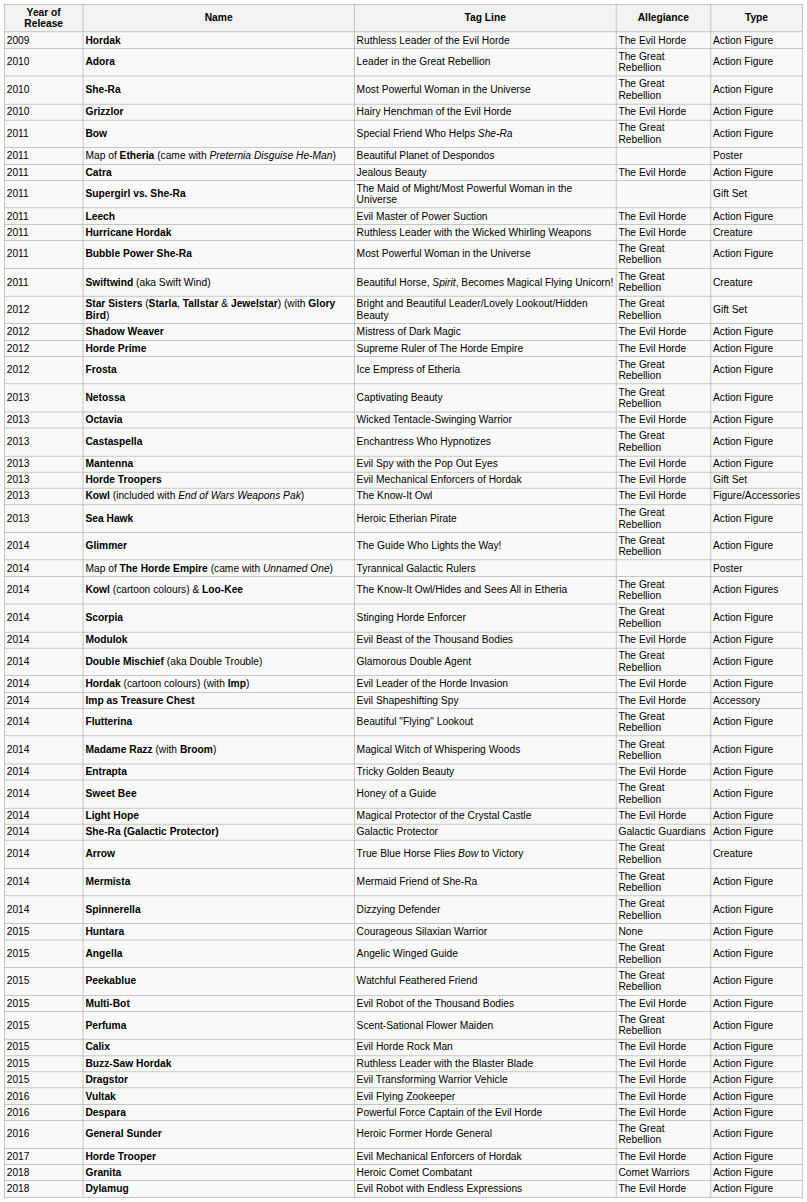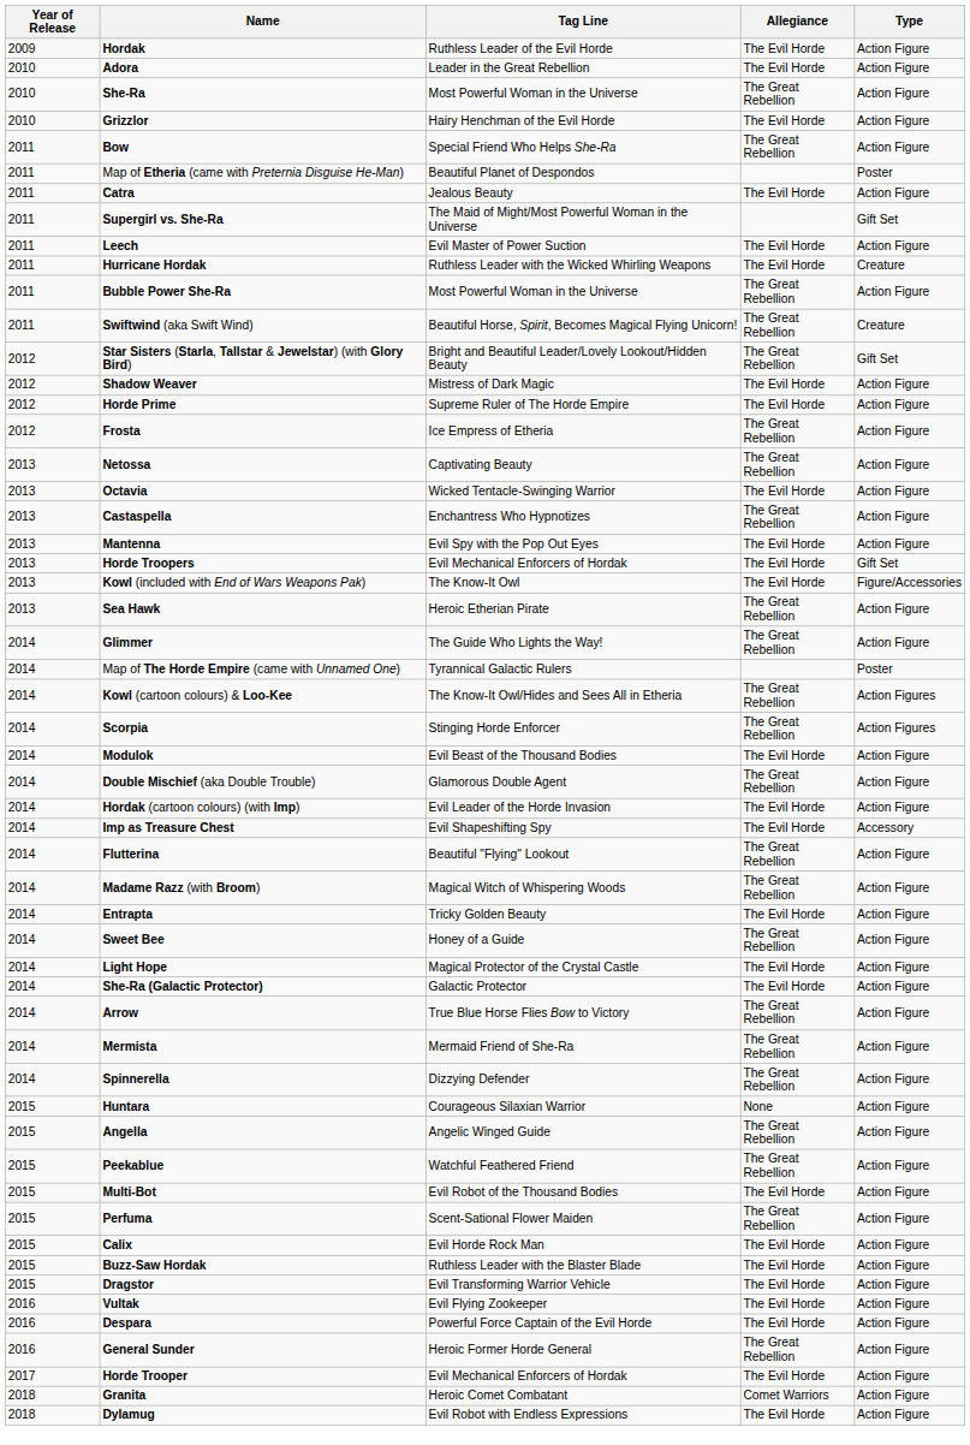 <table class="wikitable">
 <tr>
 <th>Year of Release</th>
 <th>Name</th>
 <th>Tag Line</th>
 <th>Allegiance</th>
 <th>Type</th>
 </tr>
 <tr>
 <td>2009</td>
 <td><strong>Hordak</strong></td>
 <td>Ruthless Leader of the Evil Horde</td>
 <td>The Evil Horde</td>
 <td>Action Figure</td>
 </tr>
 <tr>
 <td>2010</td>
 <td><strong>Adora</strong></td>
 <td>Leader in the Great Rebellion</td>
-<td>The Great Rebellion</td>
+<td>The Evil Horde</td>
 <td>Action Figure</td>
 </tr>
 <tr>
 <td>2010</td>
 <td><strong>She-Ra</strong></td>
 <td>Most Powerful Woman in the Universe</td>
 <td>The Great Rebellion</td>
 <td>Action Figure</td>
 </tr>
 <tr>
 <td>2010</td>
 <td><strong>Grizzlor</strong></td>
 <td>Hairy Henchman of the Evil Horde</td>
 <td>The Evil Horde</td>
 <td>Action Figure</td>
 </tr>
 <tr>
 <td>2011</td>
 <td><strong>Bow</strong></td>
 <td>Special Friend Who Helps <em>She-Ra</em></td>
 <td>The Great Rebellion</td>
 <td>Action Figure</td>
 </tr>
 <tr>
 <td>2011</td>
 <td>Map of <strong>Etheria</strong> (came with <em>Preternia Disguise He-Man</em>)</td>
 <td>Beautiful Planet of Despondos</td>
 <td></td>
 <td>Poster</td>
 </tr>
 <tr>
 <td>2011</td>
 <td><strong>Catra</strong></td>
 <td>Jealous Beauty</td>
 <td>The Evil Horde</td>
 <td>Action Figure</td>
 </tr>
 <tr>
 <td>2011</td>
 <td><strong>Supergirl vs. She-Ra</strong></td>
 <td>The Maid of Might/Most Powerful Woman in the Universe</td>
 <td></td>
 <td>Gift Set</td>
 </tr>
 <tr>
 <td>2011</td>
 <td><strong>Leech</strong></td>
 <td>Evil Master of Power Suction</td>
 <td>The Evil Horde</td>
 <td>Action Figure</td>
 </tr>
 <tr>
 <td>2011</td>
 <td><strong>Hurricane Hordak</strong></td>
 <td>Ruthless Leader with the Wicked Whirling Weapons</td>
 <td>The Evil Horde</td>
 <td>Creature</td>
 </tr>
 <tr>
 <td>2011</td>
 <td><strong>Bubble Power She-Ra</strong></td>
 <td>Most Powerful Woman in the Universe</td>
 <td>The Great Rebellion</td>
 <td>Action Figure</td>
 </tr>
 <tr>
 <td>2011</td>
 <td><strong>Swiftwind</strong> (aka Swift Wind)</td>
 <td>Beautiful Horse, <em>Spirit</em>, Becomes Magical Flying Unicorn!</td>
 <td>The Great Rebellion</td>
 <td>Creature</td>
 </tr>
 <tr>
 <td>2012</td>
 <td><strong>Star Sisters</strong> (<strong>Starla</strong>, <strong>Tallstar</strong> & <strong>Jewelstar</strong>) (with <strong>Glory Bird</strong>)</td>
 <td>Bright and Beautiful Leader/Lovely Lookout/Hidden Beauty</td>
 <td>The Great Rebellion</td>
 <td>Gift Set</td>
 </tr>
 <tr>
 <td>2012</td>
 <td><strong>Shadow Weaver</strong></td>
 <td>Mistress of Dark Magic</td>
 <td>The Evil Horde</td>
 <td>Action Figure</td>
 </tr>
 <tr>
 <td>2012</td>
 <td><strong>Horde Prime</strong></td>
 <td>Supreme Ruler of The Horde Empire</td>
 <td>The Evil Horde</td>
 <td>Action Figure</td>
 </tr>
 <tr>
 <td>2012</td>
 <td><strong>Frosta</strong></td>
 <td>Ice Empress of Etheria</td>
 <td>The Great Rebellion</td>
 <td>Action Figure</td>
 </tr>
 <tr>
 <td>2013</td>
 <td><strong>Netossa</strong></td>
 <td>Captivating Beauty</td>
 <td>The Great Rebellion</td>
 <td>Action Figure</td>
 </tr>
 <tr>
 <td>2013</td>
 <td><strong>Octavia</strong></td>
 <td>Wicked Tentacle-Swinging Warrior</td>
 <td>The Evil Horde</td>
 <td>Action Figure</td>
 </tr>
 <tr>
 <td>2013</td>
 <td><strong>Castaspella</strong></td>
 <td>Enchantress Who Hypnotizes</td>
 <td>The Great Rebellion</td>
 <td>Action Figure</td>
 </tr>
 <tr>
 <td>2013</td>
 <td><strong>Mantenna</strong></td>
 <td>Evil Spy with the Pop Out Eyes</td>
 <td>The Evil Horde</td>
 <td>Action Figure</td>
 </tr>
 <tr>
 <td>2013</td>
 <td><strong>Horde Troopers</strong></td>
 <td>Evil Mechanical Enforcers of Hordak</td>
 <td>The Evil Horde</td>
 <td>Gift Set</td>
 </tr>
 <tr>
 <td>2013</td>
 <td><strong>Kowl</strong> (included with <em>End of Wars Weapons Pak</em>)</td>
 <td>The Know-It Owl</td>
 <td>The Evil Horde</td>
 <td>Figure/Accessories</td>
 </tr>
 <tr>
 <td>2013</td>
 <td><strong>Sea Hawk</strong></td>
 <td>Heroic Etherian Pirate</td>
 <td>The Great Rebellion</td>
 <td>Action Figure</td>
 </tr>
 <tr>
 <td>2014</td>
 <td><strong>Glimmer</strong></td>
 <td>The Guide Who Lights the Way!</td>
 <td>The Great Rebellion</td>
 <td>Action Figure</td>
 </tr>
 <tr>
 <td>2014</td>
 <td>Map of <strong>The Horde Empire</strong> (came with <em>Unnamed One</em>)</td>
 <td>Tyrannical Galactic Rulers</td>
 <td></td>
 <td>Poster</td>
 </tr>
 <tr>
 <td>2014</td>
 <td><strong>Kowl</strong> (cartoon colours) & <strong>Loo-Kee</strong></td>
 <td>The Know-It Owl/Hides and Sees All in Etheria</td>
 <td>The Great Rebellion</td>
 <td>Action Figures</td>
 </tr>
 <tr>
 <td>2014</td>
 <td><strong>Scorpia</strong></td>
 <td>Stinging Horde Enforcer</td>
 <td>The Great Rebellion</td>
-<td>Action Figure</td>
+<td>Action Figures</td>
 </tr>
 <tr>
 <td>2014</td>
 <td><strong>Modulok</strong></td>
 <td>Evil Beast of the Thousand Bodies</td>
 <td>The Evil Horde</td>
 <td>Action Figure</td>
 </tr>
 <tr>
 <td>2014</td>
 <td><strong>Double Mischief</strong> (aka Double Trouble)</td>
 <td>Glamorous Double Agent</td>
 <td>The Great Rebellion</td>
 <td>Action Figure</td>
 </tr>
 <tr>
 <td>2014</td>
 <td><strong>Hordak</strong> (cartoon colours) (with <strong>Imp</strong>)</td>
 <td>Evil Leader of the Horde Invasion</td>
 <td>The Evil Horde</td>
 <td>Action Figure</td>
 </tr>
 <tr>
 <td>2014</td>
 <td><strong>Imp as Treasure Chest</strong></td>
 <td>Evil Shapeshifting Spy</td>
 <td>The Evil Horde</td>
 <td>Accessory</td>
 </tr>
 <tr>
 <td>2014</td>
 <td><strong>Flutterina</strong></td>
 <td>Beautiful "Flying" Lookout</td>
 <td>The Great Rebellion</td>
 <td>Action Figure</td>
 </tr>
 <tr>
 <td>2014</td>
 <td><strong>Madame Razz</strong> (with <strong>Broom</strong>)</td>
 <td>Magical Witch of Whispering Woods</td>
 <td>The Great Rebellion</td>
 <td>Action Figure</td>
 </tr>
 <tr>
 <td>2014</td>
 <td><strong>Entrapta</strong></td>
 <td>Tricky Golden Beauty</td>
 <td>The Evil Horde</td>
 <td>Action Figure</td>
 </tr>
 <tr>
 <td>2014</td>
 <td><strong>Sweet Bee</strong></td>
 <td>Honey of a Guide</td>
 <td>The Great Rebellion</td>
 <td>Action Figure</td>
 </tr>
 <tr>
 <td>2014</td>
 <td><strong>Light Hope</strong></td>
 <td>Magical Protector of the Crystal Castle</td>
 <td>The Evil Horde</td>
 <td>Action Figure</td>
 </tr>
 <tr>
 <td>2014</td>
 <td><strong>She-Ra (Galactic Protector)</strong></td>
 <td>Galactic Protector</td>
-<td>Galactic Guardians</td>
+<td>The Evil Horde</td>
 <td>Action Figure</td>
 </tr>
 <tr>
 <td>2014</td>
 <td><strong>Arrow</strong></td>
 <td>True Blue Horse Flies <em>Bow</em> to Victory</td>
 <td>The Great Rebellion</td>
-<td>Creature</td>
+<td>Action Figure</td>
 </tr>
 <tr>
 <td>2014</td>
 <td><strong>Mermista</strong></td>
 <td>Mermaid Friend of She-Ra</td>
 <td>The Great Rebellion</td>
 <td>Action Figure</td>
 </tr>
 <tr>
 <td>2014</td>
 <td><strong>Spinnerella</strong></td>
 <td>Dizzying Defender</td>
 <td>The Great Rebellion</td>
 <td>Action Figure</td>
 </tr>
 <tr>
 <td>2015</td>
 <td><strong>Huntara</strong></td>
 <td>Courageous Silaxian Warrior</td>
 <td>None</td>
 <td>Action Figure</td>
 </tr>
 <tr>
 <td>2015</td>
 <td><strong>Angella</strong></td>
 <td>Angelic Winged Guide</td>
 <td>The Great Rebellion</td>
 <td>Action Figure</td>
 </tr>
 <tr>
 <td>2015</td>
 <td><strong>Peekablue</strong></td>
 <td>Watchful Feathered Friend</td>
 <td>The Great Rebellion</td>
 <td>Action Figure</td>
 </tr>
 <tr>
 <td>2015</td>
 <td><strong>Multi-Bot</strong></td>
 <td>Evil Robot of the Thousand Bodies</td>
 <td>The Evil Horde</td>
 <td>Action Figure</td>
 </tr>
 <tr>
 <td>2015</td>
 <td><strong>Perfuma</strong></td>
 <td>Scent-Sational Flower Maiden</td>
 <td>The Great Rebellion</td>
 <td>Action Figure</td>
 </tr>
 <tr>
 <td>2015</td>
 <td><strong>Calix</strong></td>
 <td>Evil Horde Rock Man</td>
 <td>The Evil Horde</td>
 <td>Action Figure</td>
 </tr>
 <tr>
 <td>2015</td>
 <td><strong>Buzz-Saw Hordak</strong></td>
 <td>Ruthless Leader with the Blaster Blade</td>
 <td>The Evil Horde</td>
 <td>Action Figure</td>
 </tr>
 <tr>
 <td>2015</td>
 <td><strong>Dragstor</strong></td>
 <td>Evil Transforming Warrior Vehicle</td>
 <td>The Evil Horde</td>
 <td>Action Figure</td>
 </tr>
 <tr>
 <td>2016</td>
 <td><strong>Vultak</strong></td>
 <td>Evil Flying Zookeeper</td>
 <td>The Evil Horde</td>
 <td>Action Figure</td>
 </tr>
 <tr>
 <td>2016</td>
 <td><strong>Despara</strong></td>
 <td>Powerful Force Captain of the Evil Horde</td>
 <td>The Evil Horde</td>
 <td>Action Figure</td>
 </tr>
 <tr>
 <td>2016</td>
 <td><strong>General Sunder</strong></td>
 <td>Heroic Former Horde General</td>
 <td>The Great Rebellion</td>
 <td>Action Figure</td>
 </tr>
 <tr>
 <td>2017</td>
 <td><strong>Horde Trooper</strong></td>
 <td>Evil Mechanical Enforcers of Hordak</td>
 <td>The Evil Horde</td>
 <td>Action Figure</td>
 </tr>
 <tr>
 <td>2018</td>
 <td><strong>Granita</strong></td>
 <td>Heroic Comet Combatant</td>
 <td>Comet Warriors</td>
 <td>Action Figure</td>
 </tr>
 <tr>
 <td>2018</td>
 <td><strong>Dylamug</strong></td>
 <td>Evil Robot with Endless Expressions</td>
 <td>The Evil Horde</td>
 <td>Action Figure</td>
 </tr>
 </table>
